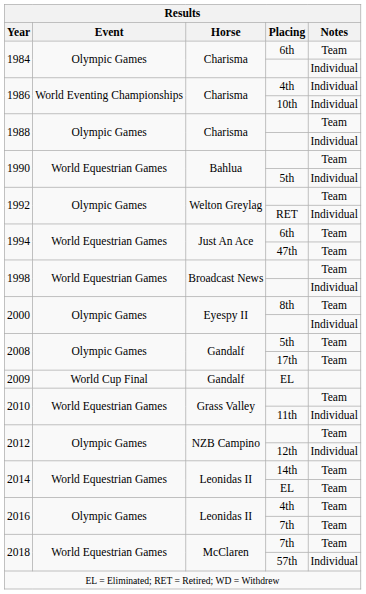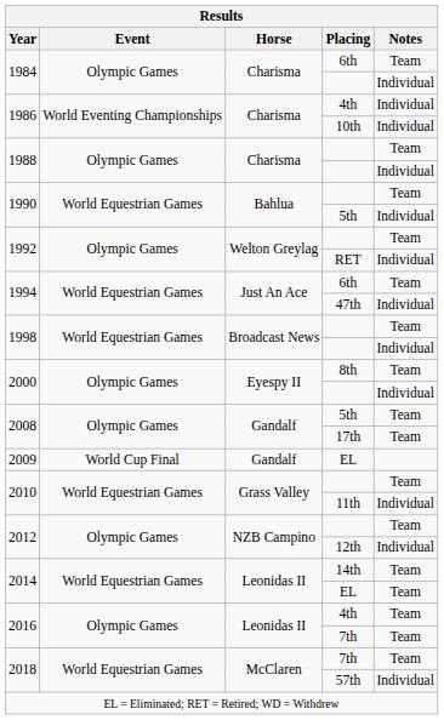 <table class="wikitable" style="text-align:center">
 <tr>
 <th colspan="11" align="center"><strong>Results</strong></th>
 </tr>
 <tr>
 <th>Year</th>
 <th>Event</th>
 <th>Horse</th>
 <th>Placing</th>
 <th>Notes</th>
 </tr>
 <tr>
 <td rowspan="2">1984</td>
 <td rowspan="2">Olympic Games</td>
 <td rowspan="2">Charisma</td>
 <td>6th</td>
 <td>Team</td>
 </tr>
 <tr>
 <td></td>
 <td>Individual</td>
 </tr>
 <tr>
 <td rowspan="2">1986</td>
 <td rowspan="2">World Eventing Championships</td>
 <td rowspan="2">Charisma</td>
 <td>4th</td>
 <td>Individual</td>
 </tr>
 <tr>
 <td>10th</td>
 <td>Individual</td>
 </tr>
 <tr>
 <td rowspan="2">1988</td>
 <td rowspan="2">Olympic Games</td>
 <td rowspan="2">Charisma</td>
 <td></td>
 <td>Team</td>
 </tr>
 <tr>
 <td></td>
 <td>Individual</td>
 </tr>
 <tr>
 <td rowspan="2">1990</td>
 <td rowspan="2">World Equestrian Games</td>
 <td rowspan="2">Bahlua</td>
 <td></td>
 <td>Team</td>
 </tr>
 <tr>
 <td>5th</td>
 <td>Individual</td>
 </tr>
 <tr>
 <td rowspan="2">1992</td>
 <td rowspan="2">Olympic Games</td>
 <td rowspan="2">Welton Greylag</td>
 <td></td>
 <td>Team</td>
 </tr>
 <tr>
 <td>RET</td>
 <td>Individual</td>
 </tr>
 <tr>
 <td rowspan="2">1994</td>
 <td rowspan="2">World Equestrian Games</td>
 <td rowspan="2">Just An Ace</td>
 <td>6th</td>
 <td>Team</td>
 </tr>
 <tr>
 <td>47th</td>
-<td>Team</td>
+<td>Individual</td>
 </tr>
 <tr>
 <td rowspan="2">1998</td>
 <td rowspan="2">World Equestrian Games</td>
 <td rowspan="2">Broadcast News</td>
 <td></td>
 <td>Team</td>
 </tr>
 <tr>
 <td></td>
 <td>Individual</td>
 </tr>
 <tr>
 <td rowspan="2">2000</td>
 <td rowspan="2">Olympic Games</td>
 <td rowspan="2">Eyespy II</td>
 <td>8th</td>
 <td>Team</td>
 </tr>
 <tr>
 <td></td>
 <td>Individual</td>
 </tr>
 <tr>
 <td rowspan="2">2008</td>
 <td rowspan="2">Olympic Games</td>
 <td rowspan="2">Gandalf</td>
 <td>5th</td>
 <td>Team</td>
 </tr>
 <tr>
 <td>17th</td>
 <td>Team</td>
 </tr>
 <tr>
 <td>2009</td>
 <td>World Cup Final</td>
 <td>Gandalf</td>
 <td>EL</td>
 <td></td>
 </tr>
 <tr>
 <td rowspan="2">2010</td>
 <td rowspan="2">World Equestrian Games</td>
 <td rowspan="2">Grass Valley</td>
 <td></td>
 <td>Team</td>
 </tr>
 <tr>
 <td>11th</td>
 <td>Individual</td>
 </tr>
 <tr>
 <td rowspan="2">2012</td>
 <td rowspan="2">Olympic Games</td>
 <td rowspan="2">NZB Campino</td>
 <td></td>
 <td>Team</td>
 </tr>
 <tr>
 <td>12th</td>
 <td>Individual</td>
 </tr>
 <tr>
 <td rowspan="2">2014</td>
 <td rowspan="2">World Equestrian Games</td>
 <td rowspan="2">Leonidas II</td>
 <td>14th</td>
 <td>Team</td>
 </tr>
 <tr>
 <td>EL</td>
 <td>Team</td>
 </tr>
 <tr>
 <td rowspan="2">2016</td>
 <td rowspan="2">Olympic Games</td>
 <td rowspan="2">Leonidas II</td>
 <td>4th</td>
 <td>Team</td>
 </tr>
 <tr>
 <td>7th</td>
 <td>Team</td>
 </tr>
 <tr>
 <td rowspan="2">2018</td>
 <td rowspan="2">World Equestrian Games</td>
 <td rowspan="2">McClaren</td>
 <td>7th</td>
 <td>Team</td>
 </tr>
 <tr>
 <td>57th</td>
 <td>Individual</td>
 </tr>
 <tr>
 <td colspan="11" align="center"><small> EL = Eliminated; RET = Retired; WD = Withdrew </small></td>
 </tr>
 </table>
